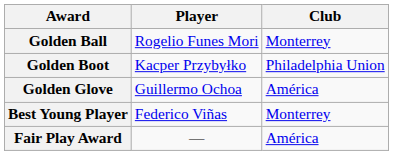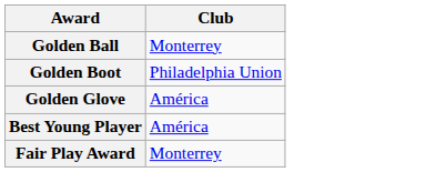 <table class="wikitable">
 <tr>
 <th>Award</th>
-<th>Player</th>
 <th>Club</th>
 </tr>
 <tr>
 <th>Golden Ball</th>
-<td> <a href='#'>Rogelio Funes Mori</a></td>
 <td> <a href='#'>Monterrey</a></td>
 </tr>
 <tr>
 <th>Golden Boot</th>
-<td> <a href='#'>Kacper Przybyłko</a></td>
 <td> <a href='#'>Philadelphia Union</a></td>
 </tr>
 <tr>
 <th>Golden Glove</th>
-<td> <a href='#'>Guillermo Ochoa</a></td>
 <td> <a href='#'>América</a></td>
 </tr>
 <tr>
 <th>Best Young Player</th>
-<td> <a href='#'>Federico Viñas</a></td>
-<td> <a href='#'>Monterrey</a></td>
+<td> <a href='#'>América</a></td>
 </tr>
 <tr>
 <th>Fair Play Award</th>
-<td align="center">—</td>
-<td> <a href='#'>América</a></td>
+<td> <a href='#'>Monterrey</a></td>
 </tr>
 </table>
